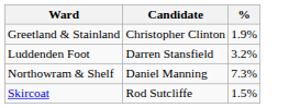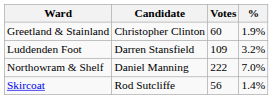 <table class="wikitable sortable">
 <tr>
 <th>Ward</th>
 <th>Candidate</th>
+<th>Votes</th>
 <th>%</th>
 </tr>
 <tr>
 <td>Greetland & Stainland</td>
 <td>Christopher Clinton</td>
+<td>60</td>
 <td>1.9%</td>
 </tr>
 <tr>
 <td>Luddenden Foot</td>
 <td>Darren Stansfield</td>
+<td>109</td>
 <td>3.2%</td>
 </tr>
 <tr>
 <td>Northowram & Shelf</td>
 <td>Daniel Manning</td>
-<td>7.3%</td>
+<td>222</td>
+<td>7.0%</td>
 </tr>
 <tr>
 <td><a href='#'>Skircoat</a></td>
 <td>Rod Sutcliffe</td>
-<td>1.5%</td>
+<td>56</td>
+<td>1.4%</td>
 </tr>
 </table>
